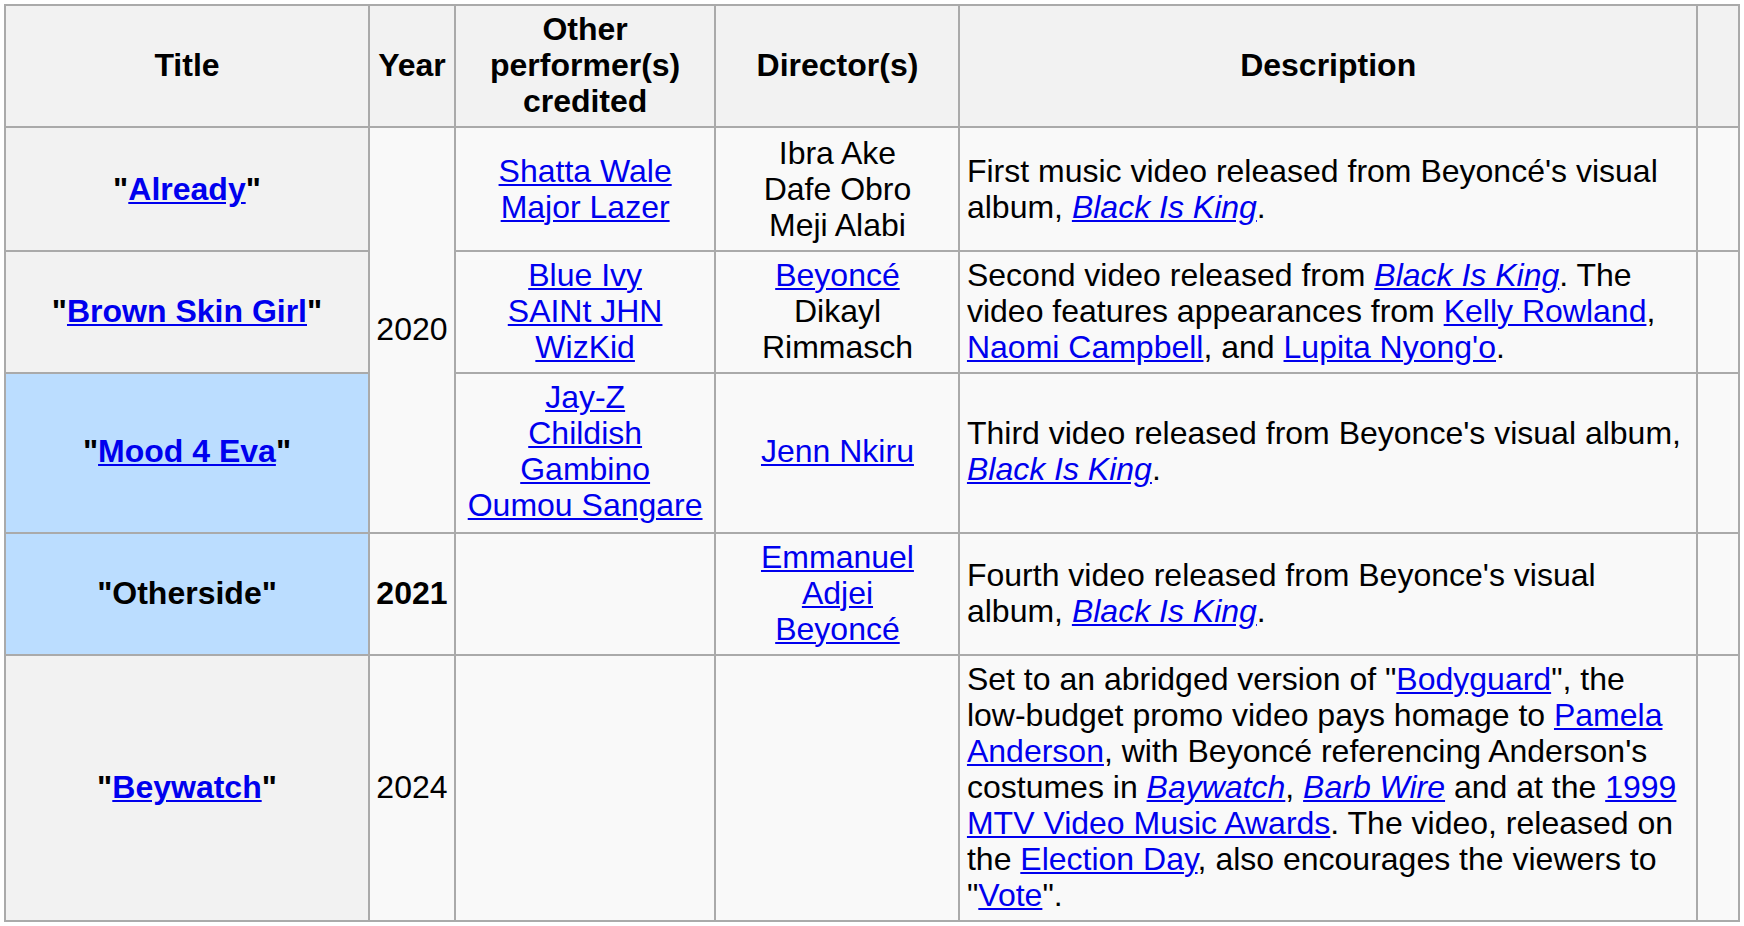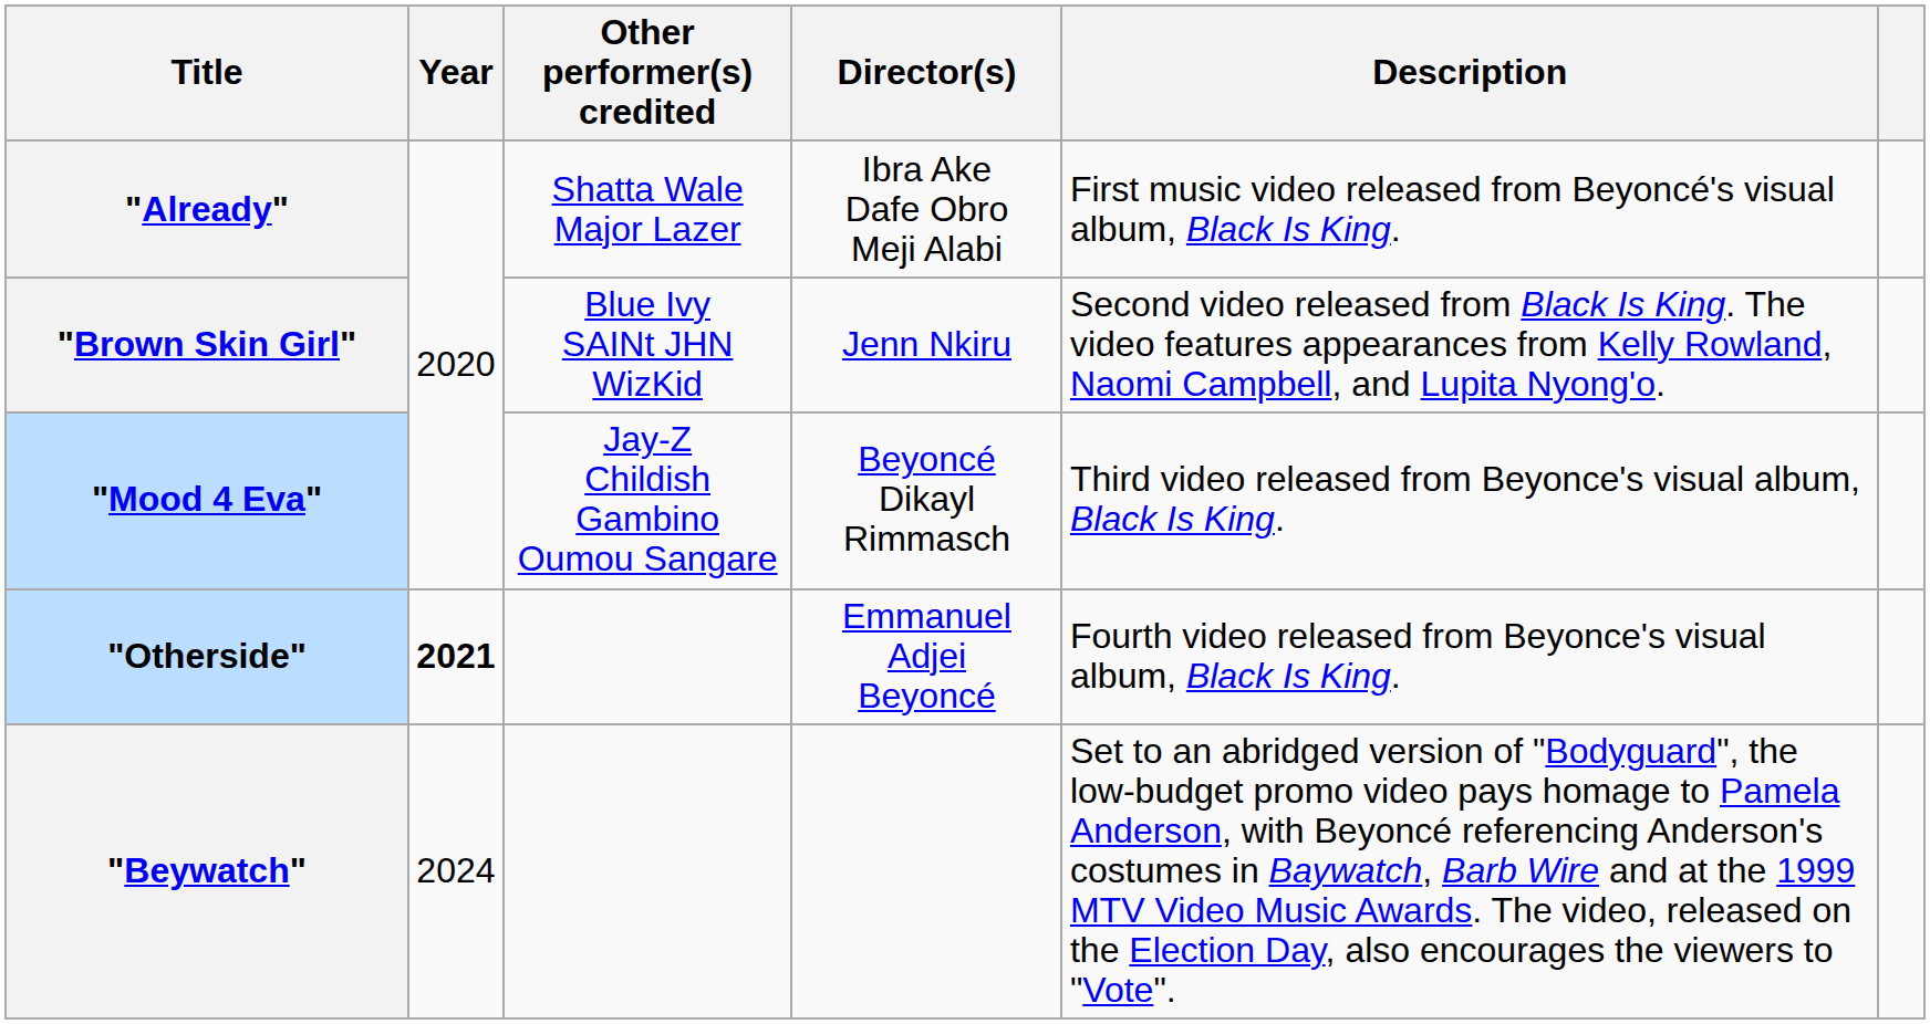 <table class="wikitable sortable plainrowheaders" style="text-align:center;">
 <tr>
 <th scope="col" style="width:18em;">Title</th>
 <th scope="col" style="width:2em;">Year</th>
 <th scope="col" style="width:10em;">Other performer(s) credited</th>
 <th scope="col" style="width:10em;">Director(s)</th>
 <th scope="col" style="width:45em;" class="unsortable">Description</th>
 <th scope="col" style="width:2em;" class="unsortable"></th>
 </tr>
 <tr>
 <th scope="row">"<a href='#'>Already</a>"</th>
 <td rowspan="3">2020</td>
 <td><a href='#'>Shatta Wale</a><br><a href='#'>Major Lazer</a></td>
 <td>Ibra Ake<br>Dafe Obro<br>Meji Alabi</td>
 <td style="text-align:left;">First music video released from Beyoncé's visual album, <em><a href='#'>Black Is King</a></em>.</td>
 <td><br></td>
 </tr>
 <tr>
 <th scope="row">"<a href='#'>Brown Skin Girl</a>"</th>
 <td><a href='#'>Blue Ivy</a><br><a href='#'>SAINt JHN</a><br><a href='#'>WizKid</a></td>
-<td><a href='#'>Beyoncé</a><br>Dikayl Rimmasch</td>
+<td><a href='#'>Jenn Nkiru</a></td>
 <td style="text-align:left;">Second video released from <em><a href='#'>Black Is King</a></em>. The video features appearances from <a href='#'>Kelly Rowland</a>, <a href='#'>Naomi Campbell</a>, and <a href='#'>Lupita Nyong'o</a>.</td>
 <td><br></td>
 </tr>
 <tr>
 <th style="background:#bdf;" scope="row">"<a href='#'>Mood 4 Eva</a>"</th>
 <td><a href='#'>Jay-Z</a><br><a href='#'>Childish Gambino</a><br><a href='#'>Oumou Sangare</a></td>
-<td><a href='#'>Jenn Nkiru</a></td>
+<td><a href='#'>Beyoncé</a><br>Dikayl Rimmasch</td>
 <td style="text-align:left;">Third video released from Beyonce's visual album, <em><a href='#'>Black Is King</a></em>.</td>
 <td><br></td>
 </tr>
 <tr>
 <th style="background:#bdf;" scope="row">"Otherside"</th>
 <td><strong>2021</strong></td>
 <td></td>
 <td><a href='#'>Emmanuel Adjei</a><br><a href='#'>Beyoncé</a></td>
 <td style="text-align:left;">Fourth video released from Beyonce's visual album, <em><a href='#'>Black Is King</a></em>.</td>
 <td></td>
 </tr>
 <tr>
 <th style="background;#bdf;" scope="row">"<a href='#'>Beywatch</a>"</th>
 <td>2024</td>
 <td></td>
 <td></td>
 <td style="text-align:left;">Set to an abridged version of "<a href='#'>Bodyguard</a>", the low-budget promo video pays homage to <a href='#'>Pamela Anderson</a>, with Beyoncé referencing Anderson's costumes in <em><a href='#'>Baywatch</a></em>, <em><a href='#'>Barb Wire</a></em> and at the <a href='#'>1999 MTV Video Music Awards</a>. The video, released on the <a href='#'>Election Day</a>, also encourages the viewers to "<a href='#'>Vote</a>".</td>
 <td></td>
 </tr>
 </table>
